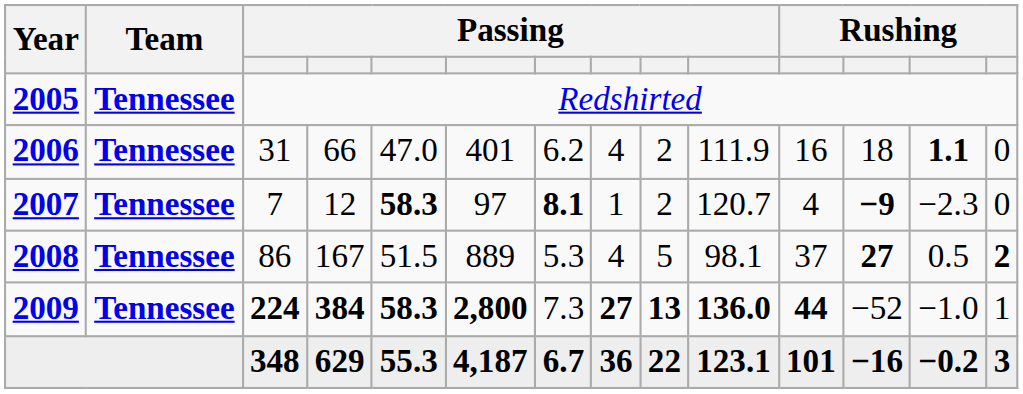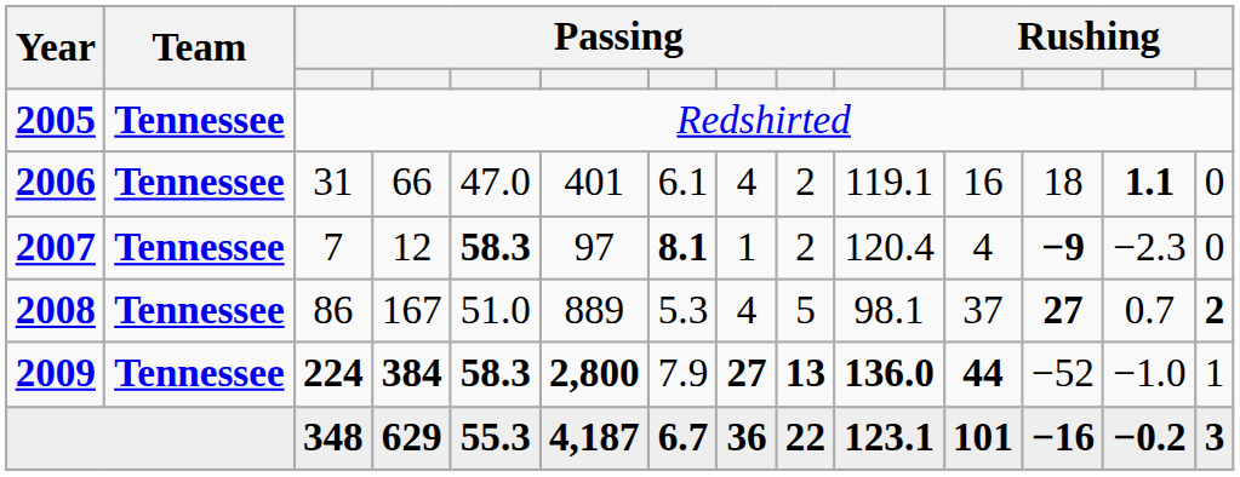 <table class="wikitable sortable" style="text-align:center;">
 <tr>
 <th rowspan=2>Year</th>
 <th rowspan=2>Team</th>
 <th colspan=8>Passing</th>
 <th colspan=4>Rushing</th>
 </tr>
 <tr>
 <th></th>
 <th></th>
 <th></th>
 <th></th>
 <th></th>
 <th></th>
 <th></th>
 <th></th>
 <th></th>
 <th></th>
 <th></th>
 <th></th>
 </tr>
 <tr>
 <td><strong><a href='#'>2005</a></strong></td>
 <td><strong><a href='#'>Tennessee</a></strong></td>
 <td colspan="12"> <em><a href='#'>Redshirted</a></em></td>
 </tr>
 <tr>
 <td><strong><a href='#'>2006</a></strong></td>
 <td><strong><a href='#'>Tennessee</a></strong></td>
 <td>31</td>
 <td>66</td>
 <td>47.0</td>
 <td>401</td>
-<td>6.2</td>
+<td>6.1</td>
 <td>4</td>
 <td>2</td>
-<td>111.9</td>
+<td>119.1</td>
 <td>16</td>
 <td>18</td>
 <td><strong>1.1</strong></td>
 <td>0</td>
 </tr>
 <tr>
 <td><strong><a href='#'>2007</a></strong></td>
 <td><strong><a href='#'>Tennessee</a></strong></td>
 <td>7</td>
 <td>12</td>
 <td><strong>58.3</strong></td>
 <td>97</td>
 <td><strong>8.1</strong></td>
 <td>1</td>
 <td>2</td>
-<td>120.7</td>
+<td>120.4</td>
 <td>4</td>
 <td><strong>−9</strong></td>
 <td>−2.3</td>
 <td>0</td>
 </tr>
 <tr>
 <td><strong><a href='#'>2008</a></strong></td>
 <td><strong><a href='#'>Tennessee</a></strong></td>
 <td>86</td>
 <td>167</td>
-<td>51.5</td>
+<td>51.0</td>
 <td>889</td>
 <td>5.3</td>
 <td>4</td>
 <td>5</td>
 <td>98.1</td>
 <td>37</td>
 <td><strong>27</strong></td>
-<td>0.5</td>
+<td>0.7</td>
 <td><strong>2</strong></td>
 </tr>
 <tr>
 <td><strong><a href='#'>2009</a></strong></td>
 <td><strong><a href='#'>Tennessee</a></strong></td>
 <td><strong>224</strong></td>
 <td><strong>384</strong></td>
 <td><strong>58.3</strong></td>
 <td><strong>2,800</strong></td>
-<td>7.3</td>
+<td>7.9</td>
 <td><strong>27</strong></td>
 <td><strong>13</strong></td>
 <td><strong>136.0</strong></td>
 <td><strong>44</strong></td>
 <td>−52</td>
 <td>−1.0</td>
 <td>1</td>
 </tr>
 <tr class="sortbottom" style="background:#eee;">
 <td colspan=2><strong></strong></td>
 <td><strong>348</strong></td>
 <td><strong>629</strong></td>
 <td><strong>55.3</strong></td>
 <td><strong>4,187</strong></td>
 <td><strong>6.7</strong></td>
 <td><strong>36</strong></td>
 <td><strong>22</strong></td>
 <td><strong>123.1</strong></td>
 <td><strong>101</strong></td>
 <td><strong>−16</strong></td>
 <td><strong>−0.2</strong></td>
 <td><strong>3</strong></td>
 </tr>
 </table>
